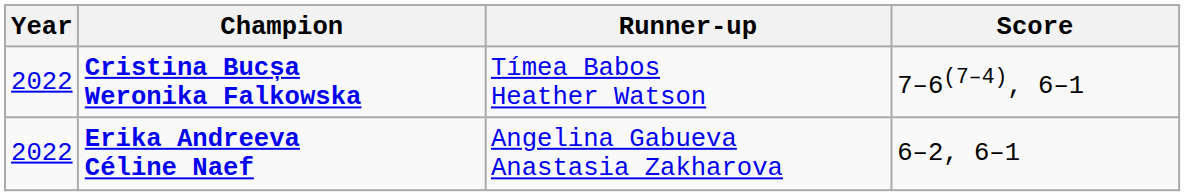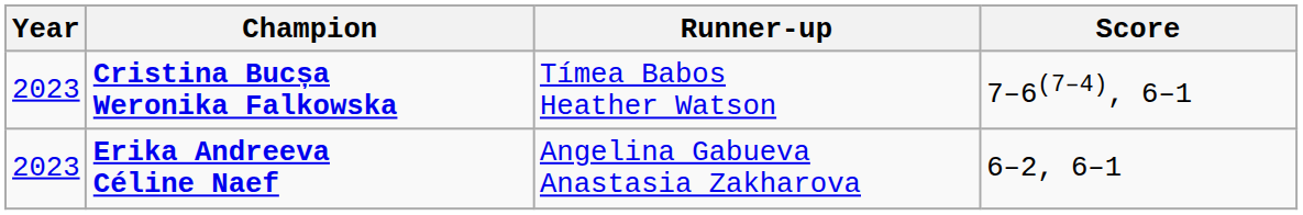 <table class="wikitable nowrap">
 <tr>
 <th>Year</th>
 <th width="200">Champion</th>
 <th width="200">Runner-up</th>
 <th width="140">Score</th>
 </tr>
 <tr>
-<td><a href='#'>2022</a></td>
+<td><a href='#'>2023</a></td>
 <td> <strong><a href='#'>Cristina Bucșa</a></strong> <br>  <strong><a href='#'>Weronika Falkowska</a></strong></td>
 <td> <a href='#'>Tímea Babos</a> <br>  <a href='#'>Heather Watson</a></td>
 <td>7–6<sup>(7–4)</sup>, 6–1</td>
 </tr>
 <tr>
-<td><a href='#'>2022</a></td>
+<td><a href='#'>2023</a></td>
 <td> <strong><a href='#'>Erika Andreeva</a></strong> <br>  <strong><a href='#'>Céline Naef</a></strong></td>
 <td> <a href='#'>Angelina Gabueva</a> <br>  <a href='#'>Anastasia Zakharova</a></td>
 <td>6–2, 6–1</td>
 </tr>
 </table>
